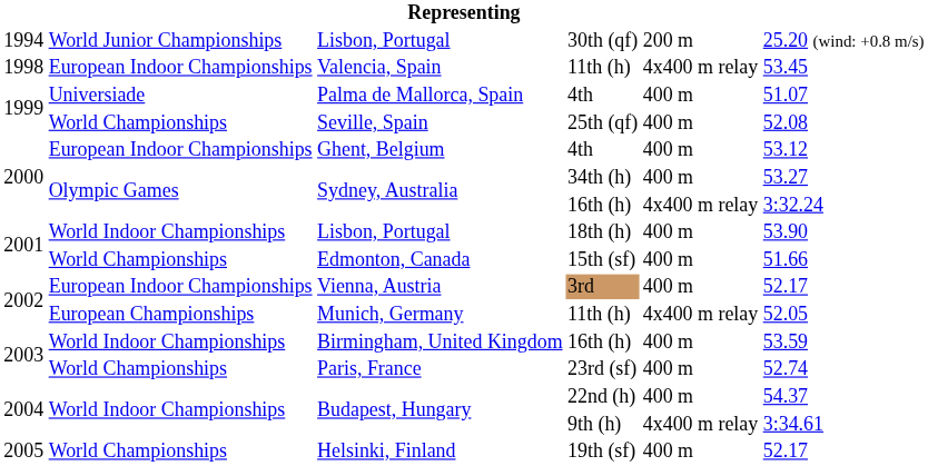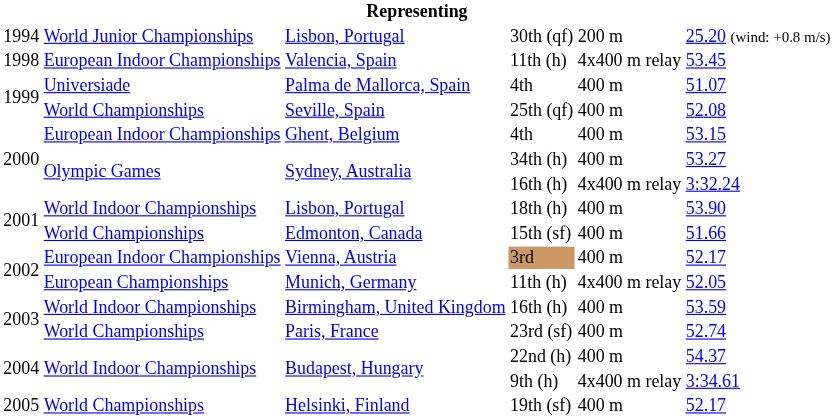 <table>
 <tr>
 <th colspan="6">Representing </th>
 </tr>
 <tr>
 <td>1994</td>
 <td><a href='#'>World Junior Championships</a></td>
 <td><a href='#'>Lisbon, Portugal</a></td>
 <td>30th (qf)</td>
 <td>200 m</td>
 <td><a href='#'>25.20</a> <small>(wind: +0.8 m/s)</small></td>
 </tr>
 <tr>
 <td>1998</td>
 <td><a href='#'>European Indoor Championships</a></td>
 <td><a href='#'>Valencia, Spain</a></td>
 <td>11th (h)</td>
 <td>4x400 m relay</td>
 <td><a href='#'>53.45</a></td>
 </tr>
 <tr>
 <td rowspan=2>1999</td>
 <td><a href='#'>Universiade</a></td>
 <td><a href='#'>Palma de Mallorca, Spain</a></td>
 <td>4th</td>
 <td>400 m</td>
 <td><a href='#'>51.07</a></td>
 </tr>
 <tr>
 <td><a href='#'>World Championships</a></td>
 <td><a href='#'>Seville, Spain</a></td>
 <td>25th (qf)</td>
 <td>400 m</td>
 <td><a href='#'>52.08</a></td>
 </tr>
 <tr>
 <td rowspan=3>2000</td>
 <td><a href='#'>European Indoor Championships</a></td>
 <td><a href='#'>Ghent, Belgium</a></td>
 <td>4th</td>
 <td>400 m</td>
-<td><a href='#'>53.12</a></td>
+<td><a href='#'>53.15</a></td>
 </tr>
 <tr>
 <td rowspan=2><a href='#'>Olympic Games</a></td>
 <td rowspan=2><a href='#'>Sydney, Australia</a></td>
 <td>34th (h)</td>
 <td>400 m</td>
 <td><a href='#'>53.27</a></td>
 </tr>
 <tr>
 <td>16th (h)</td>
 <td>4x400 m relay</td>
 <td><a href='#'>3:32.24</a></td>
 </tr>
 <tr>
 <td rowspan=2>2001</td>
 <td><a href='#'>World Indoor Championships</a></td>
 <td><a href='#'>Lisbon, Portugal</a></td>
 <td>18th (h)</td>
 <td>400 m</td>
 <td><a href='#'>53.90</a></td>
 </tr>
 <tr>
 <td><a href='#'>World Championships</a></td>
 <td><a href='#'>Edmonton, Canada</a></td>
 <td>15th (sf)</td>
 <td>400 m</td>
 <td><a href='#'>51.66</a></td>
 </tr>
 <tr>
 <td rowspan=2>2002</td>
 <td><a href='#'>European Indoor Championships</a></td>
 <td><a href='#'>Vienna, Austria</a></td>
 <td bgcolor=cc9966>3rd</td>
 <td>400 m</td>
 <td><a href='#'>52.17</a></td>
 </tr>
 <tr>
 <td><a href='#'>European Championships</a></td>
 <td><a href='#'>Munich, Germany</a></td>
 <td>11th (h)</td>
 <td>4x400 m relay</td>
 <td><a href='#'>52.05</a></td>
 </tr>
 <tr>
 <td rowspan=2>2003</td>
 <td><a href='#'>World Indoor Championships</a></td>
 <td><a href='#'>Birmingham, United Kingdom</a></td>
 <td>16th (h)</td>
 <td>400 m</td>
 <td><a href='#'>53.59</a></td>
 </tr>
 <tr>
 <td><a href='#'>World Championships</a></td>
 <td><a href='#'>Paris, France</a></td>
 <td>23rd (sf)</td>
 <td>400 m</td>
 <td><a href='#'>52.74</a></td>
 </tr>
 <tr>
 <td rowspan=2>2004</td>
 <td rowspan=2><a href='#'>World Indoor Championships</a></td>
 <td rowspan=2><a href='#'>Budapest, Hungary</a></td>
 <td>22nd (h)</td>
 <td>400 m</td>
 <td><a href='#'>54.37</a></td>
 </tr>
 <tr>
 <td>9th (h)</td>
 <td>4x400 m relay</td>
 <td><a href='#'>3:34.61</a></td>
 </tr>
 <tr>
 <td>2005</td>
 <td><a href='#'>World Championships</a></td>
 <td><a href='#'>Helsinki, Finland</a></td>
 <td>19th (sf)</td>
 <td>400 m</td>
 <td><a href='#'>52.17</a></td>
 </tr>
 </table>
